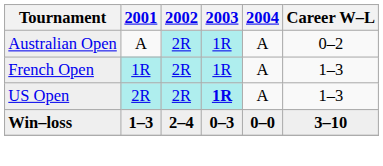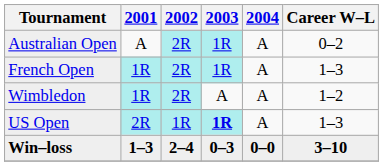 <table class="wikitable">
 <tr>
 <th>Tournament</th>
 <th><a href='#'>2001</a></th>
 <th><a href='#'>2002</a></th>
 <th><a href='#'>2003</a></th>
 <th><a href='#'>2004</a></th>
 <th>Career W–L</th>
 </tr>
 <tr>
 <td style="background:#EFEFEF;"><a href='#'>Australian Open</a></td>
 <td align="center">A</td>
 <td align="center" style="background:#afeeee;"><a href='#'>2R</a></td>
 <td align="center" style="background:#afeeee;"><a href='#'>1R</a></td>
 <td align="center">A</td>
 <td align="center">0–2</td>
 </tr>
 <tr>
 <td style="background:#EFEFEF;"><a href='#'>French Open</a></td>
 <td align="center" style="background:#afeeee;"><a href='#'>1R</a></td>
 <td align="center" style="background:#afeeee;"><a href='#'>2R</a></td>
 <td align="center" style="background:#afeeee;"><a href='#'>1R</a></td>
 <td align="center">A</td>
 <td align="center">1–3</td>
 </tr>
 <tr>
+<td style="background:#EFEFEF;"><a href='#'>Wimbledon</a></td>
+<td align="center" style="background:#afeeee;"><a href='#'>1R</a></td>
+<td align="center" style="background:#afeeee;"><a href='#'>2R</a></td>
+<td align="center">A</td>
+<td align="center">A</td>
+<td align="center">1–2</td>
+</tr>
+<tr>
 <td style="background:#EFEFEF;"><a href='#'>US Open</a></td>
 <td align="center" style="background:#afeeee;"><a href='#'>2R</a></td>
-<td align="center" style="background:#afeeee;"><a href='#'>2R</a></td>
+<td align="center" style="background:#afeeee;"><a href='#'>1R</a></td>
 <td align="center" style="background:#afeeee;"><strong><a href='#'>1R</a></strong></td>
 <td align="center">A</td>
 <td align="center">1–3</td>
 </tr>
 <tr bgcolor="#efefef">
 <td><strong>Win–loss</strong></td>
 <td align="center"><strong>1–3</strong></td>
 <td align="center"><strong>2–4</strong></td>
 <td align="center"><strong>0–3</strong></td>
 <td align="center"><strong>0–0</strong></td>
 <td align="center"><strong>3–10</strong></td>
 </tr>
 <tr>
 </tr>
 </table>
